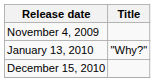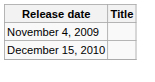 <table class="wikitable" style=font-size:small>
 <tr>
 <th>Release date</th>
 <th>Title</th>
 </tr>
 <tr>
 <td>November 4, 2009</td>
 <td></td>
 </tr>
 <tr>
-<td>January 13, 2010</td>
-<td>"Why?"</td>
-</tr>
-<tr>
 <td>December 15, 2010</td>
 <td></td>
 </tr>
 <tr>
 </tr>
 </table>
